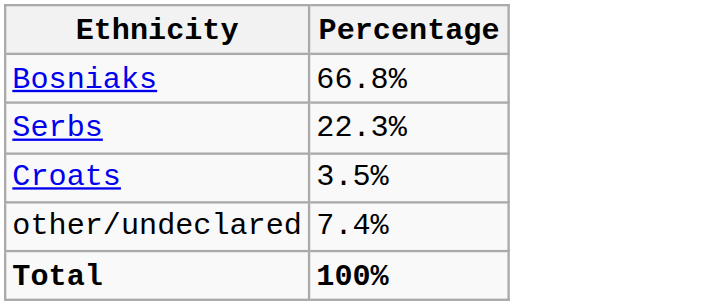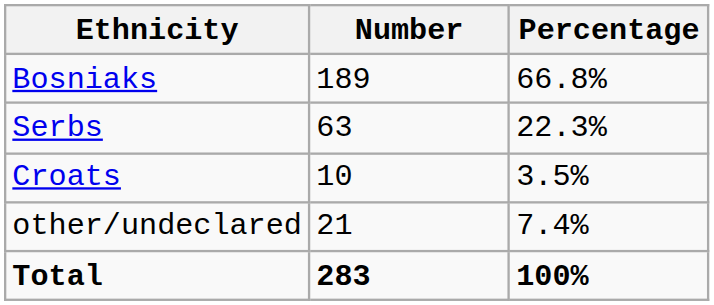 <table class="wikitable">
 <tr>
 <th width="100px">Ethnicity</th>
+<th width="80px">Number</th>
 <th width="80px">Percentage</th>
 </tr>
 <tr>
 <td><a href='#'>Bosniaks</a></td>
+<td>189</td>
 <td>66.8%</td>
 </tr>
 <tr>
 <td><a href='#'>Serbs</a></td>
+<td>63</td>
 <td>22.3%</td>
 </tr>
 <tr>
 <td><a href='#'>Croats</a></td>
+<td>10</td>
 <td>3.5%</td>
 </tr>
 <tr>
 <td>other/undeclared</td>
+<td>21</td>
 <td>7.4%</td>
 </tr>
 <tr>
 <td><strong>Total</strong></td>
+<td><strong>283</strong></td>
 <td><strong>100%</strong></td>
 </tr>
 </table>
